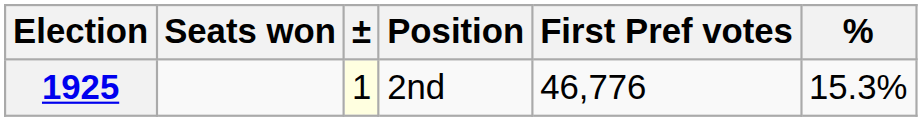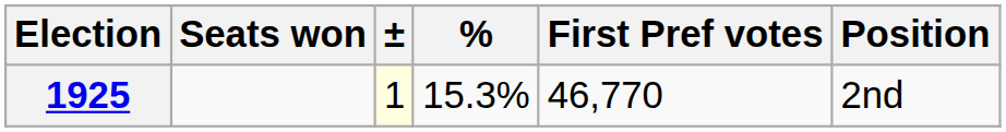 <table class="wikitable">
 <tr>
 <th>Election</th>
 <th>Seats won</th>
 <th>±</th>
+<th>%</th>
+<th>First Pref votes</th>
 <th>Position</th>
-<th>First Pref votes</th>
-<th>%</th>
 </tr>
 <tr>
 <th><a href='#'>1925</a></th>
 <td></td>
 <td style="background: lightyellow;"> 1</td>
+<td>15.3%</td>
+<td>46,770</td>
 <td> 2nd</td>
-<td>46,776</td>
-<td>15.3%</td>
 </tr>
 </table>
